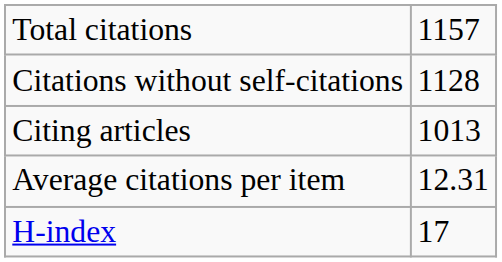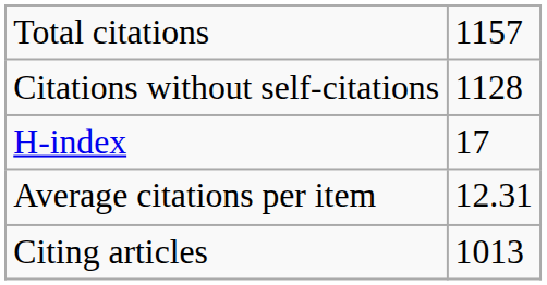 <table class="wikitable">
 <tr>
 <td>Total citations</td>
 <td>1157</td>
 </tr>
 <tr>
 <td>Citations without self-citations</td>
 <td>1128</td>
 </tr>
 <tr>
-<td>Citing articles</td>
-<td>1013</td>
+<td><a href='#'>H-index</a></td>
+<td>17</td>
 </tr>
 <tr>
 <td>Average citations per item</td>
 <td>12.31</td>
 </tr>
 <tr>
-<td><a href='#'>H-index</a></td>
-<td>17</td>
+<td>Citing articles</td>
+<td>1013</td>
 </tr>
 </table>
